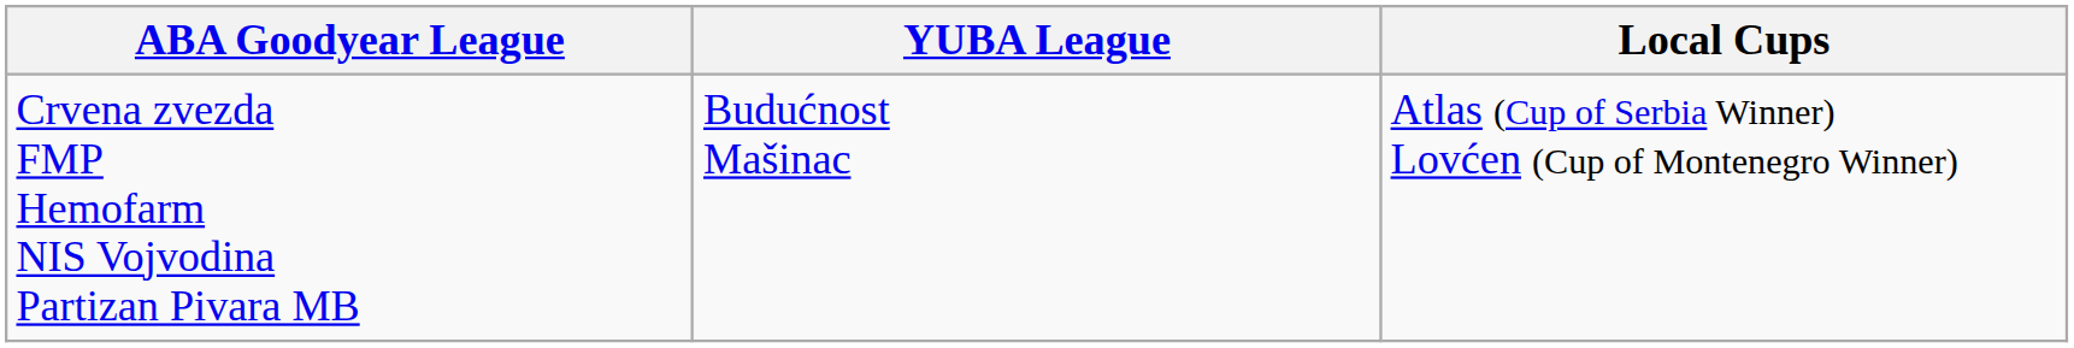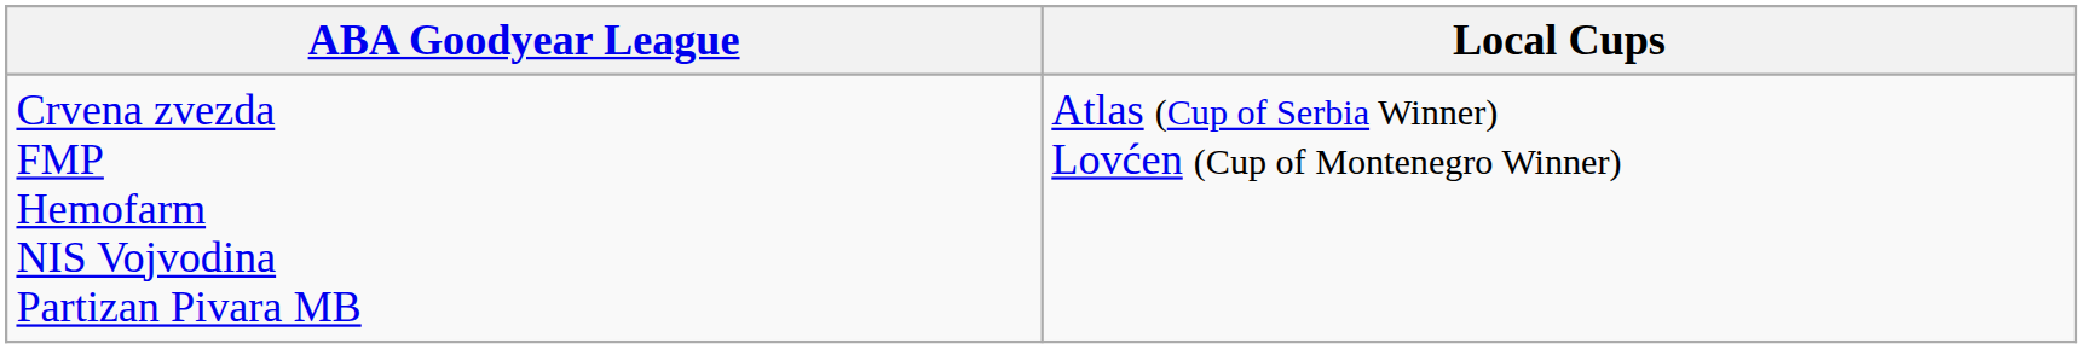 <table class=wikitable width=60%>
 <tr>
 <th width=13%><a href='#'>ABA Goodyear League</a></th>
-<th width=13%><a href='#'>YUBA League</a></th>
 <th width=13%>Local Cups</th>
 </tr>
 <tr valign=top>
 <td><a href='#'>Crvena zvezda</a><br><a href='#'>FMP</a><br><a href='#'>Hemofarm</a><br><a href='#'>NIS Vojvodina</a><br><a href='#'>Partizan Pivara MB</a></td>
-<td><a href='#'>Budućnost</a><br><a href='#'>Mašinac</a></td>
 <td><a href='#'>Atlas</a> <small>(<a href='#'>Cup of Serbia</a> Winner)</small><br><a href='#'>Lovćen</a> <small>(Cup of Montenegro Winner)</small></td>
 </tr>
 </table>
